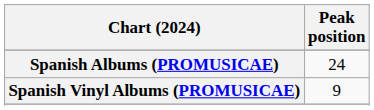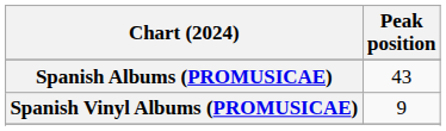 <table class="wikitable sortable plainrowheaders" style="text-align:center;">
 <tr>
 <th>Chart (2024)</th>
 <th>Peak<br>position</th>
 </tr>
 <tr>
 </tr>
 <tr>
 </tr>
 <tr>
 </tr>
 <tr>
 </tr>
 <tr>
 </tr>
 <tr>
 </tr>
 <tr>
 <th scope="row">Spanish Albums (<a href='#'>PROMUSICAE</a>)</th>
-<td>24</td>
+<td>43</td>
 </tr>
 <tr>
 <th scope="row">Spanish Vinyl Albums (<a href='#'>PROMUSICAE</a>)</th>
 <td>9</td>
 </tr>
 <tr>
 </tr>
 <tr>
 </tr>
 <tr>
 </tr>
 <tr>
 </tr>
 <tr>
 </tr>
 <tr>
 </tr>
 </table>
